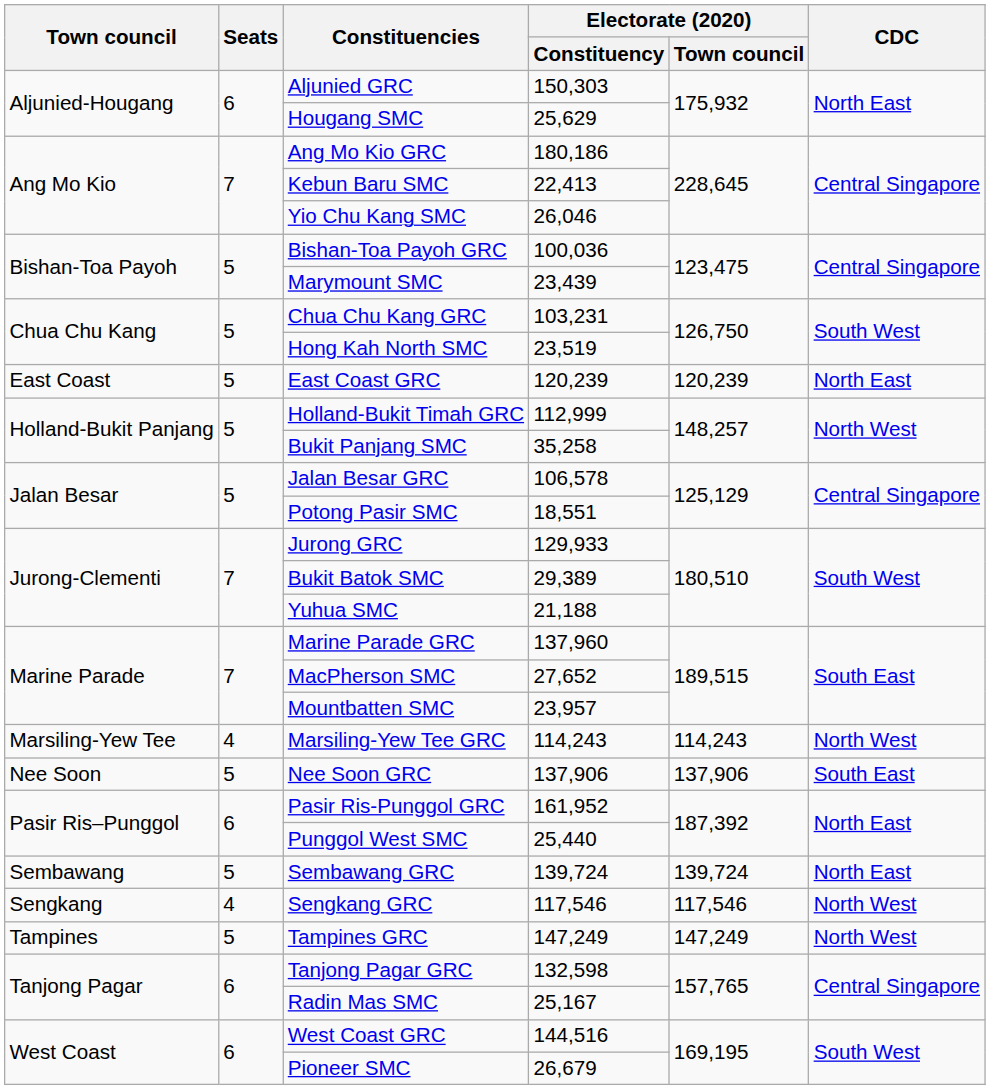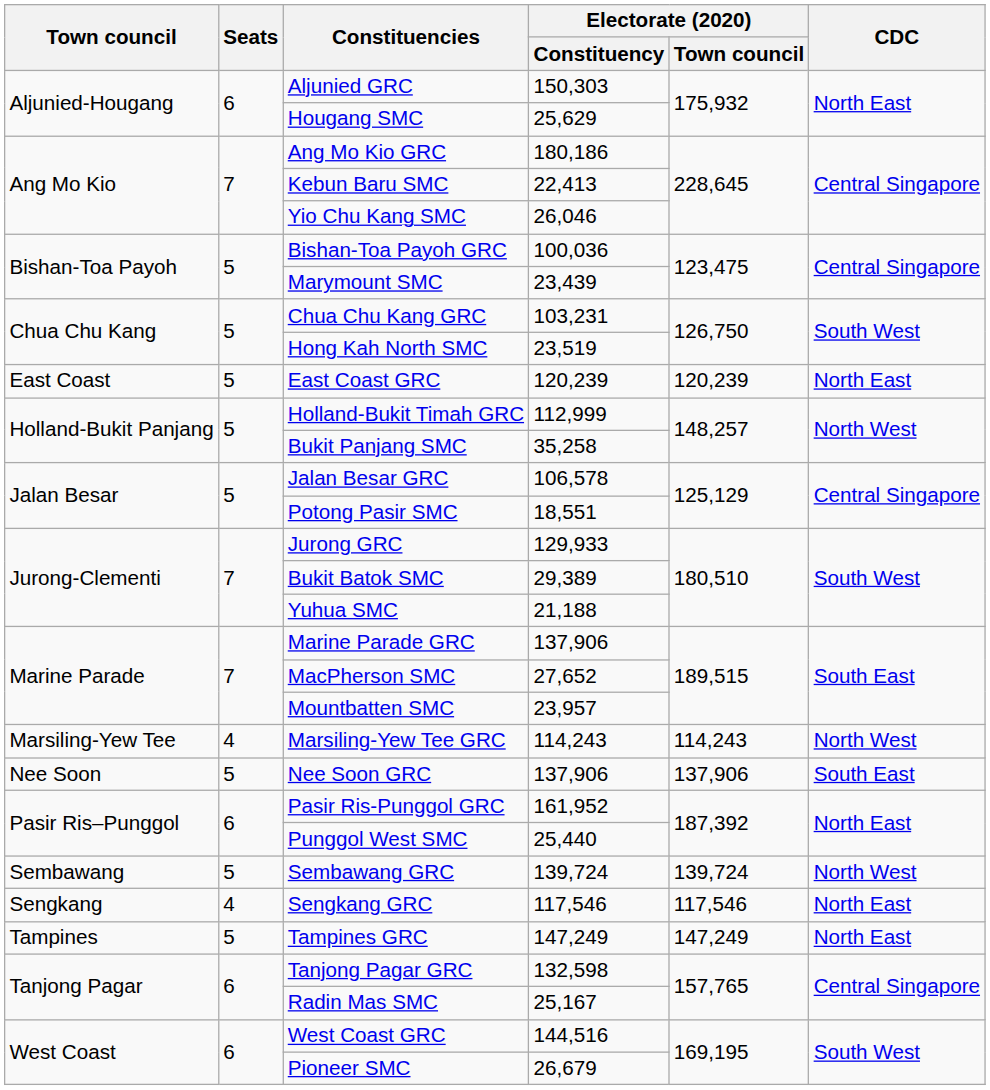 <table class="wikitable sortable">
 <tr>
 <th rowspan="2">Town council</th>
 <th rowspan="2">Seats</th>
 <th rowspan="2">Constituencies</th>
 <th colspan="2">Electorate (2020)</th>
 <th rowspan="2">CDC</th>
 </tr>
 <tr>
 <th>Constituency</th>
 <th>Town council</th>
 </tr>
 <tr>
 <td rowspan="2">Aljunied-Hougang</td>
 <td rowspan="2">6</td>
 <td><a href='#'>Aljunied GRC</a></td>
 <td>150,303</td>
 <td rowspan="2">175,932</td>
 <td rowspan="2"><a href='#'>North East</a></td>
 </tr>
 <tr>
 <td><a href='#'>Hougang SMC</a></td>
 <td>25,629</td>
 </tr>
 <tr>
 <td rowspan="3">Ang Mo Kio</td>
 <td rowspan="3">7</td>
 <td><a href='#'>Ang Mo Kio GRC</a></td>
 <td>180,186</td>
 <td rowspan="3">228,645</td>
 <td rowspan="3"><a href='#'>Central Singapore</a></td>
 </tr>
 <tr>
 <td><a href='#'>Kebun Baru SMC</a></td>
 <td>22,413</td>
 </tr>
 <tr>
 <td><a href='#'>Yio Chu Kang SMC</a></td>
 <td>26,046</td>
 </tr>
 <tr>
 <td rowspan="2">Bishan-Toa Payoh</td>
 <td rowspan="2">5</td>
 <td><a href='#'>Bishan-Toa Payoh GRC</a></td>
 <td>100,036</td>
 <td rowspan="2">123,475</td>
 <td rowspan="2"><a href='#'>Central Singapore</a></td>
 </tr>
 <tr>
 <td><a href='#'>Marymount SMC</a></td>
 <td>23,439</td>
 </tr>
 <tr>
 <td rowspan="2">Chua Chu Kang</td>
 <td rowspan="2">5</td>
 <td><a href='#'>Chua Chu Kang GRC</a></td>
 <td>103,231</td>
 <td rowspan="2">126,750</td>
 <td rowspan="2"><a href='#'>South West</a></td>
 </tr>
 <tr>
 <td><a href='#'>Hong Kah North SMC</a></td>
 <td>23,519</td>
 </tr>
 <tr>
 <td>East Coast</td>
 <td>5</td>
 <td><a href='#'>East Coast GRC</a></td>
 <td>120,239</td>
 <td>120,239</td>
 <td><a href='#'>North East</a></td>
 </tr>
 <tr>
 <td rowspan="2">Holland-Bukit Panjang</td>
 <td rowspan="2">5</td>
 <td><a href='#'>Holland-Bukit Timah GRC</a></td>
 <td>112,999</td>
 <td rowspan="2">148,257</td>
 <td rowspan="2"><a href='#'>North West</a></td>
 </tr>
 <tr>
 <td><a href='#'>Bukit Panjang SMC</a></td>
 <td>35,258</td>
 </tr>
 <tr>
 <td rowspan="2">Jalan Besar</td>
 <td rowspan="2">5</td>
 <td><a href='#'>Jalan Besar GRC</a></td>
 <td>106,578</td>
 <td rowspan="2">125,129</td>
 <td rowspan="2"><a href='#'>Central Singapore</a></td>
 </tr>
 <tr>
 <td><a href='#'>Potong Pasir SMC</a></td>
 <td>18,551</td>
 </tr>
 <tr>
 <td rowspan="3">Jurong-Clementi</td>
 <td rowspan="3">7</td>
 <td><a href='#'>Jurong GRC</a></td>
 <td>129,933</td>
 <td rowspan="3">180,510</td>
 <td rowspan="3"><a href='#'>South West</a></td>
 </tr>
 <tr>
 <td><a href='#'>Bukit Batok SMC</a></td>
 <td>29,389</td>
 </tr>
 <tr>
 <td><a href='#'>Yuhua SMC</a></td>
 <td>21,188</td>
 </tr>
 <tr>
 <td rowspan="3">Marine Parade</td>
 <td rowspan="3">7</td>
 <td><a href='#'>Marine Parade GRC</a></td>
-<td>137,960</td>
+<td>137,906</td>
 <td rowspan="3">189,515</td>
 <td rowspan="3"><a href='#'>South East</a></td>
 </tr>
 <tr>
 <td><a href='#'>MacPherson SMC</a></td>
 <td>27,652</td>
 </tr>
 <tr>
 <td><a href='#'>Mountbatten SMC</a></td>
 <td>23,957</td>
 </tr>
 <tr>
 <td>Marsiling-Yew Tee</td>
 <td>4</td>
 <td><a href='#'>Marsiling-Yew Tee GRC</a></td>
 <td>114,243</td>
 <td>114,243</td>
 <td><a href='#'>North West</a></td>
 </tr>
 <tr>
 <td>Nee Soon</td>
 <td>5</td>
 <td><a href='#'>Nee Soon GRC</a></td>
 <td>137,906</td>
 <td>137,906</td>
 <td><a href='#'>South East</a></td>
 </tr>
 <tr>
 <td rowspan="2">Pasir Ris–Punggol</td>
 <td rowspan="2">6</td>
 <td><a href='#'>Pasir Ris-Punggol GRC</a></td>
 <td>161,952</td>
 <td rowspan="2">187,392</td>
 <td rowspan="2"><a href='#'>North East</a></td>
 </tr>
 <tr>
 <td><a href='#'>Punggol West SMC</a></td>
 <td>25,440</td>
 </tr>
 <tr>
 <td>Sembawang</td>
 <td>5</td>
 <td><a href='#'>Sembawang GRC</a></td>
 <td>139,724</td>
 <td>139,724</td>
-<td><a href='#'>North East</a></td>
+<td><a href='#'>North West</a></td>
 </tr>
 <tr>
 <td>Sengkang</td>
 <td>4</td>
 <td><a href='#'>Sengkang GRC</a></td>
 <td>117,546</td>
 <td>117,546</td>
-<td><a href='#'>North West</a></td>
+<td><a href='#'>North East</a></td>
 </tr>
 <tr>
 <td>Tampines</td>
 <td>5</td>
 <td><a href='#'>Tampines GRC</a></td>
 <td>147,249</td>
 <td>147,249</td>
-<td><a href='#'>North West</a></td>
+<td><a href='#'>North East</a></td>
 </tr>
 <tr>
 <td rowspan="2">Tanjong Pagar</td>
 <td rowspan="2">6</td>
 <td><a href='#'>Tanjong Pagar GRC</a></td>
 <td>132,598</td>
 <td rowspan="2">157,765</td>
 <td rowspan="2"><a href='#'>Central Singapore</a></td>
 </tr>
 <tr>
 <td><a href='#'>Radin Mas SMC</a></td>
 <td>25,167</td>
 </tr>
 <tr>
 <td rowspan="2">West Coast</td>
 <td rowspan="2">6</td>
 <td><a href='#'>West Coast GRC</a></td>
 <td>144,516</td>
 <td rowspan="2">169,195</td>
 <td rowspan="2"><a href='#'>South West</a></td>
 </tr>
 <tr>
 <td><a href='#'>Pioneer SMC</a></td>
 <td>26,679</td>
 </tr>
 </table>
